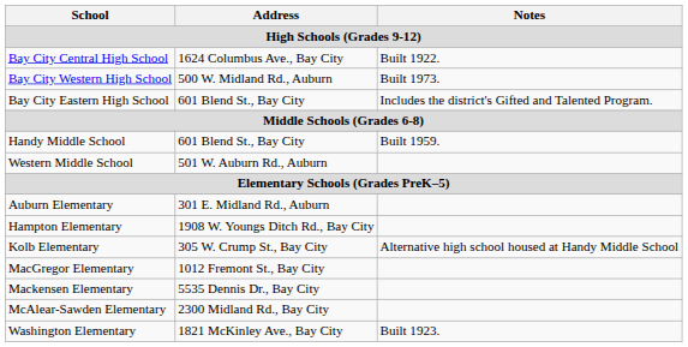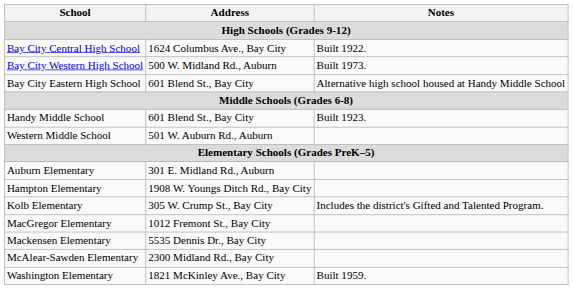 <table class="wikitable">
 <tr>
 <th>School</th>
 <th>Address</th>
 <th>Notes</th>
 </tr>
 <tr>
 <th colspan="3" style="background:#dcdcdc;">High Schools (Grades 9-12)</th>
 </tr>
 <tr>
 <td><a href='#'>Bay City Central High School</a></td>
 <td>1624 Columbus Ave., Bay City</td>
 <td>Built 1922.</td>
 </tr>
 <tr>
 <td><a href='#'>Bay City Western High School</a></td>
 <td>500 W. Midland Rd., Auburn</td>
 <td>Built 1973.</td>
 </tr>
 <tr>
 <td>Bay City Eastern High School</td>
 <td>601 Blend St., Bay City</td>
-<td>Includes the district's Gifted and Talented Program.</td>
+<td>Alternative high school housed at Handy Middle School</td>
 </tr>
 <tr>
 <th colspan="3" style="background:#dcdcdc;">Middle Schools (Grades 6-8)</th>
 </tr>
 <tr>
 <td>Handy Middle School</td>
 <td>601 Blend St., Bay City</td>
-<td>Built 1959.</td>
+<td>Built 1923.</td>
 </tr>
 <tr>
 <td>Western Middle School</td>
 <td>501 W. Auburn Rd., Auburn</td>
 <td></td>
 </tr>
 <tr>
 <th colspan="3" style="background:#dcdcdc;">Elementary Schools (Grades PreK–5)</th>
 </tr>
 <tr>
 <td>Auburn Elementary</td>
 <td>301 E. Midland Rd., Auburn</td>
 <td></td>
 </tr>
 <tr>
 <td>Hampton Elementary</td>
 <td>1908 W. Youngs Ditch Rd., Bay City</td>
 <td></td>
 </tr>
 <tr>
 <td>Kolb Elementary</td>
 <td>305 W. Crump St., Bay City</td>
-<td>Alternative high school housed at Handy Middle School</td>
+<td>Includes the district's Gifted and Talented Program.</td>
 </tr>
 <tr>
 <td>MacGregor Elementary</td>
 <td>1012 Fremont St., Bay City</td>
 <td></td>
 </tr>
 <tr>
 <td>Mackensen Elementary</td>
 <td>5535 Dennis Dr., Bay City</td>
 <td></td>
 </tr>
 <tr>
 <td>McAlear-Sawden Elementary</td>
 <td>2300 Midland Rd., Bay City</td>
 <td></td>
 </tr>
 <tr>
 <td>Washington Elementary</td>
 <td>1821 McKinley Ave., Bay City</td>
-<td>Built 1923.</td>
+<td>Built 1959.</td>
 </tr>
 </table>
